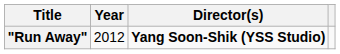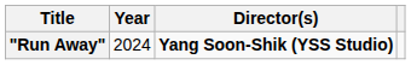 <table class="wikitable plainrowheaders" style="text-align:center">
 <tr>
 <th scope="col">Title</th>
 <th scope="col">Year</th>
 <th scope="col">Director(s)</th>
 <th scope="col"></th>
 </tr>
 <tr>
 <th scope="row">"Run Away"</th>
-<td>2012</td>
+<td>2024</td>
 <td><strong>Yang Soon-Shik (YSS Studio)</strong></td>
 <td></td>
 </tr>
 </table>
